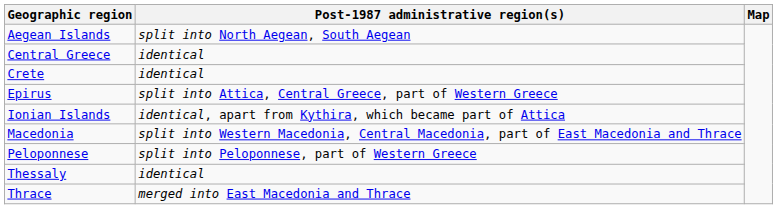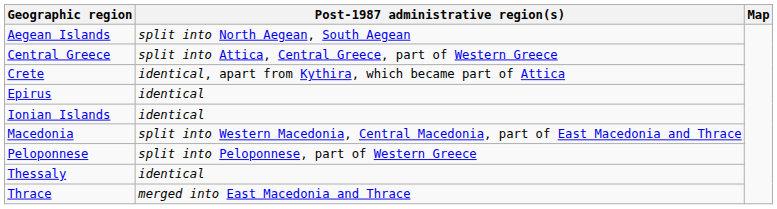 <table class="wikitable">
 <tr>
 <th>Geographic region</th>
 <th>Post-1987 administrative region(s)</th>
 <th>Map</th>
 </tr>
 <tr>
 <td><a href='#'>Aegean Islands</a></td>
 <td><em>split into</em> <a href='#'>North Aegean</a>, <a href='#'>South Aegean</a></td>
 <td rowspan="9"></td>
 </tr>
 <tr>
 <td><a href='#'>Central Greece</a></td>
+<td><em>split into</em> <a href='#'>Attica</a>, <a href='#'>Central Greece</a>, part of <a href='#'>Western Greece</a></td>
+</tr>
+<tr>
+<td><a href='#'>Crete</a></td>
+<td><em>identical</em>, apart from <a href='#'>Kythira</a>, which became part of <a href='#'>Attica</a></td>
+</tr>
+<tr>
+<td><a href='#'>Epirus</a></td>
 <td><em>identical</em></td>
 </tr>
 <tr>
-<td><a href='#'>Crete</a></td>
+<td><a href='#'>Ionian Islands</a></td>
 <td><em>identical</em></td>
-</tr>
-<tr>
-<td><a href='#'>Epirus</a></td>
-<td><em>split into</em> <a href='#'>Attica</a>, <a href='#'>Central Greece</a>, part of <a href='#'>Western Greece</a></td>
-</tr>
-<tr>
-<td><a href='#'>Ionian Islands</a></td>
-<td><em>identical</em>, apart from <a href='#'>Kythira</a>, which became part of <a href='#'>Attica</a></td>
 </tr>
 <tr>
 <td><a href='#'>Macedonia</a></td>
 <td><em>split into</em> <a href='#'>Western Macedonia</a>, <a href='#'>Central Macedonia</a>, part of <a href='#'>East Macedonia and Thrace</a></td>
 </tr>
 <tr>
 <td><a href='#'>Peloponnese</a></td>
 <td><em>split into</em> <a href='#'>Peloponnese</a>, part of <a href='#'>Western Greece</a></td>
 </tr>
 <tr>
 <td><a href='#'>Thessaly</a></td>
 <td><em>identical</em></td>
 </tr>
 <tr>
 <td><a href='#'>Thrace</a></td>
 <td><em>merged into</em> <a href='#'>East Macedonia and Thrace</a></td>
 </tr>
 </table>
